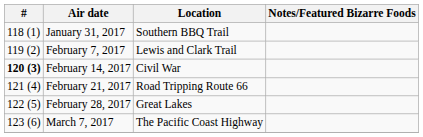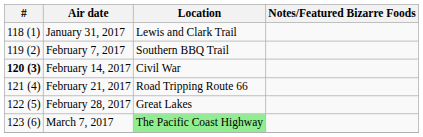 <table class="wikitable">
 <tr style="background:#EFEFEF">
 <th>#</th>
 <th>Air date</th>
 <th>Location</th>
 <th>Notes/Featured Bizarre Foods</th>
 </tr>
 <tr>
 <td>118 (1)</td>
 <td>January 31, 2017</td>
-<td>Southern BBQ Trail</td>
+<td>Lewis and Clark Trail</td>
 <td></td>
 </tr>
 <tr>
 <td>119 (2)</td>
 <td>February 7, 2017</td>
-<td>Lewis and Clark Trail</td>
+<td>Southern BBQ Trail</td>
 <td></td>
 </tr>
 <tr>
 <td><strong>120 (3)</strong></td>
 <td>February 14, 2017</td>
 <td>Civil War</td>
 <td></td>
 </tr>
 <tr>
 <td>121 (4)</td>
 <td>February 21, 2017</td>
 <td>Road Tripping Route 66</td>
 <td></td>
 </tr>
 <tr>
 <td>122 (5)</td>
 <td>February 28, 2017</td>
 <td>Great Lakes</td>
 <td></td>
 </tr>
 <tr>
 <td>123 (6)</td>
 <td>March 7, 2017</td>
-<td>The Pacific Coast Highway</td>
+<td style="background: lightgreen;">The Pacific Coast Highway</td>
 <td></td>
 </tr>
 <tr>
 </tr>
 </table>
